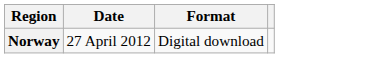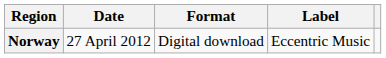 <table class="wikitable plainrowheaders" style="text-align:center;">
 <tr>
 <th>Region</th>
 <th>Date</th>
 <th>Format</th>
+<th>Label</th>
 <th></th>
 </tr>
 <tr>
 <th scope="row">Norway</th>
 <td>27 April 2012</td>
 <td>Digital download</td>
+<td>Eccentric Music</td>
 <td></td>
 </tr>
 </table>
